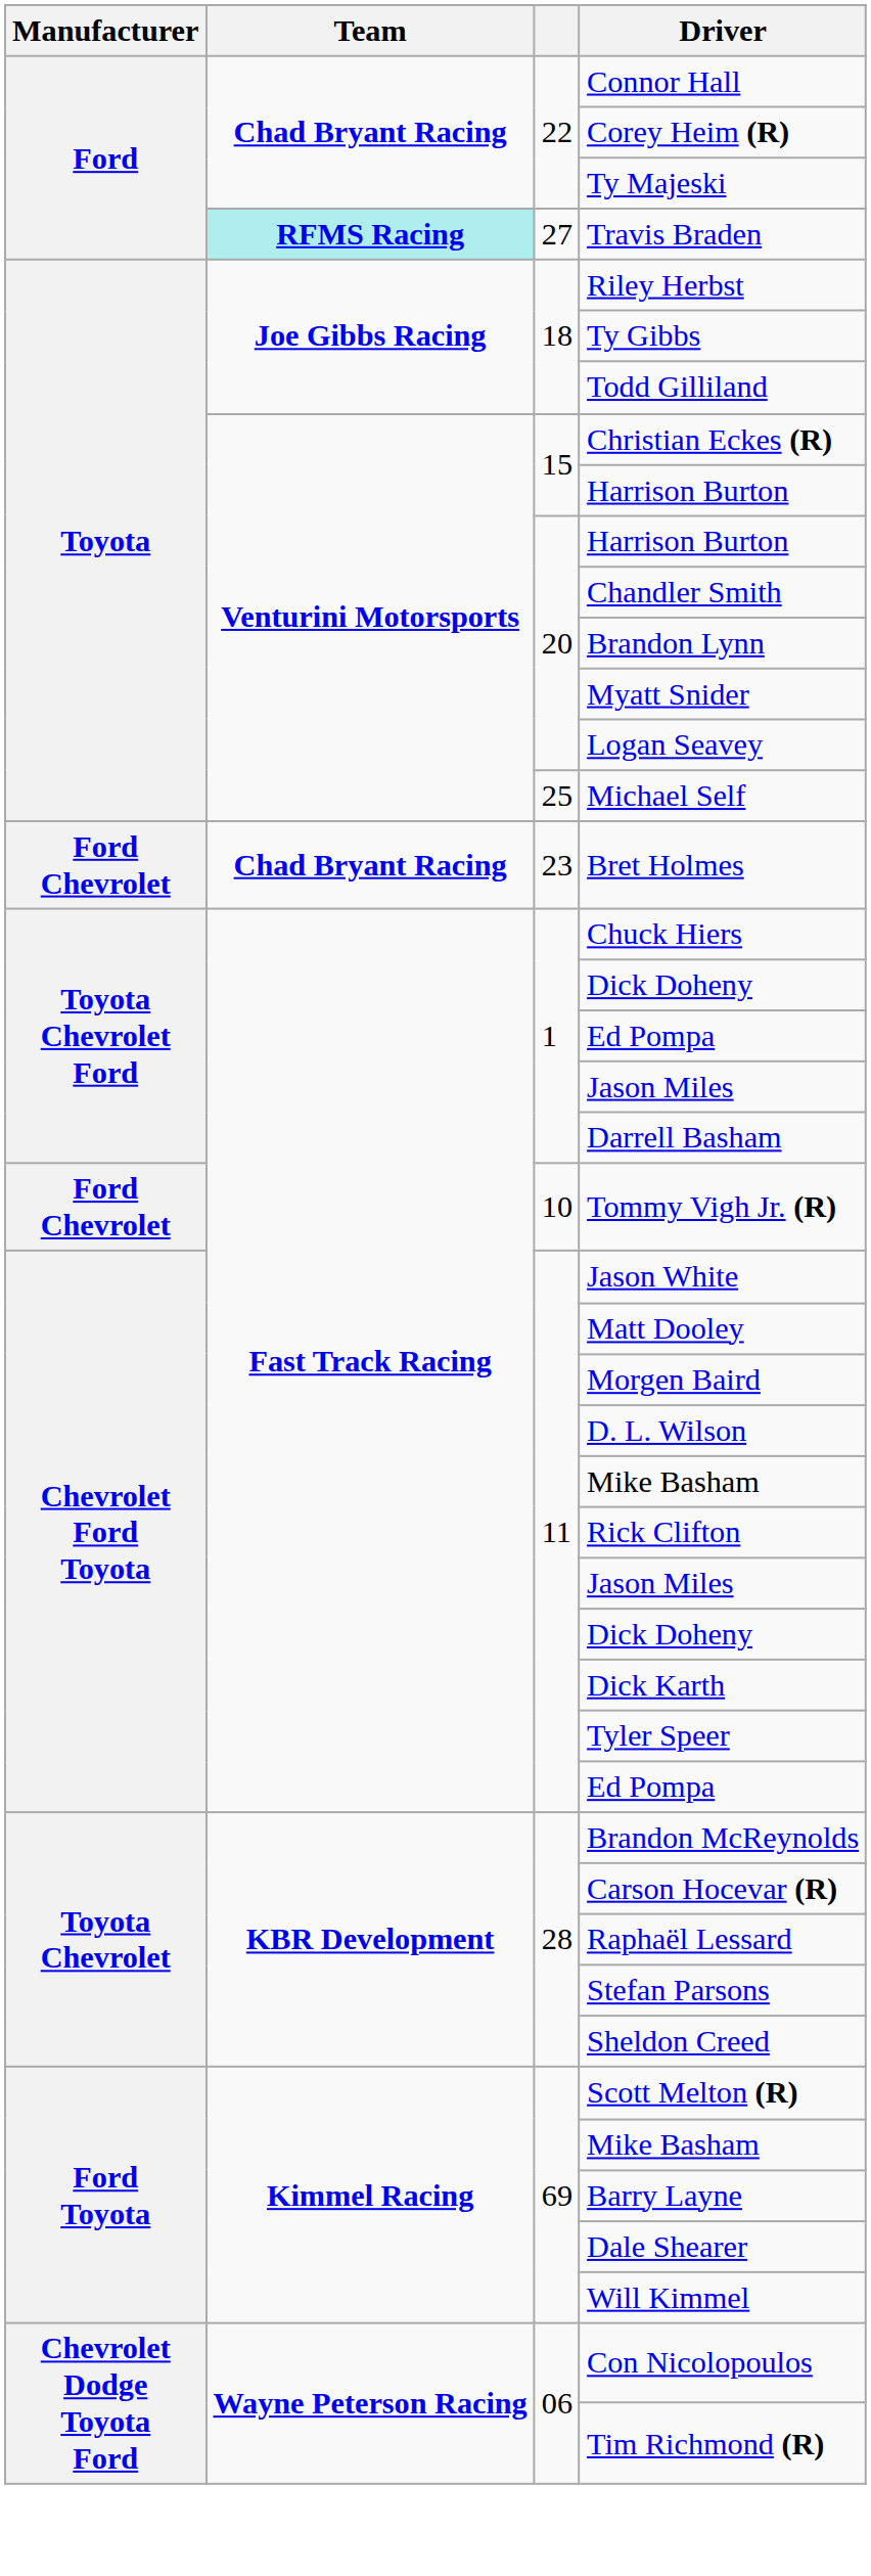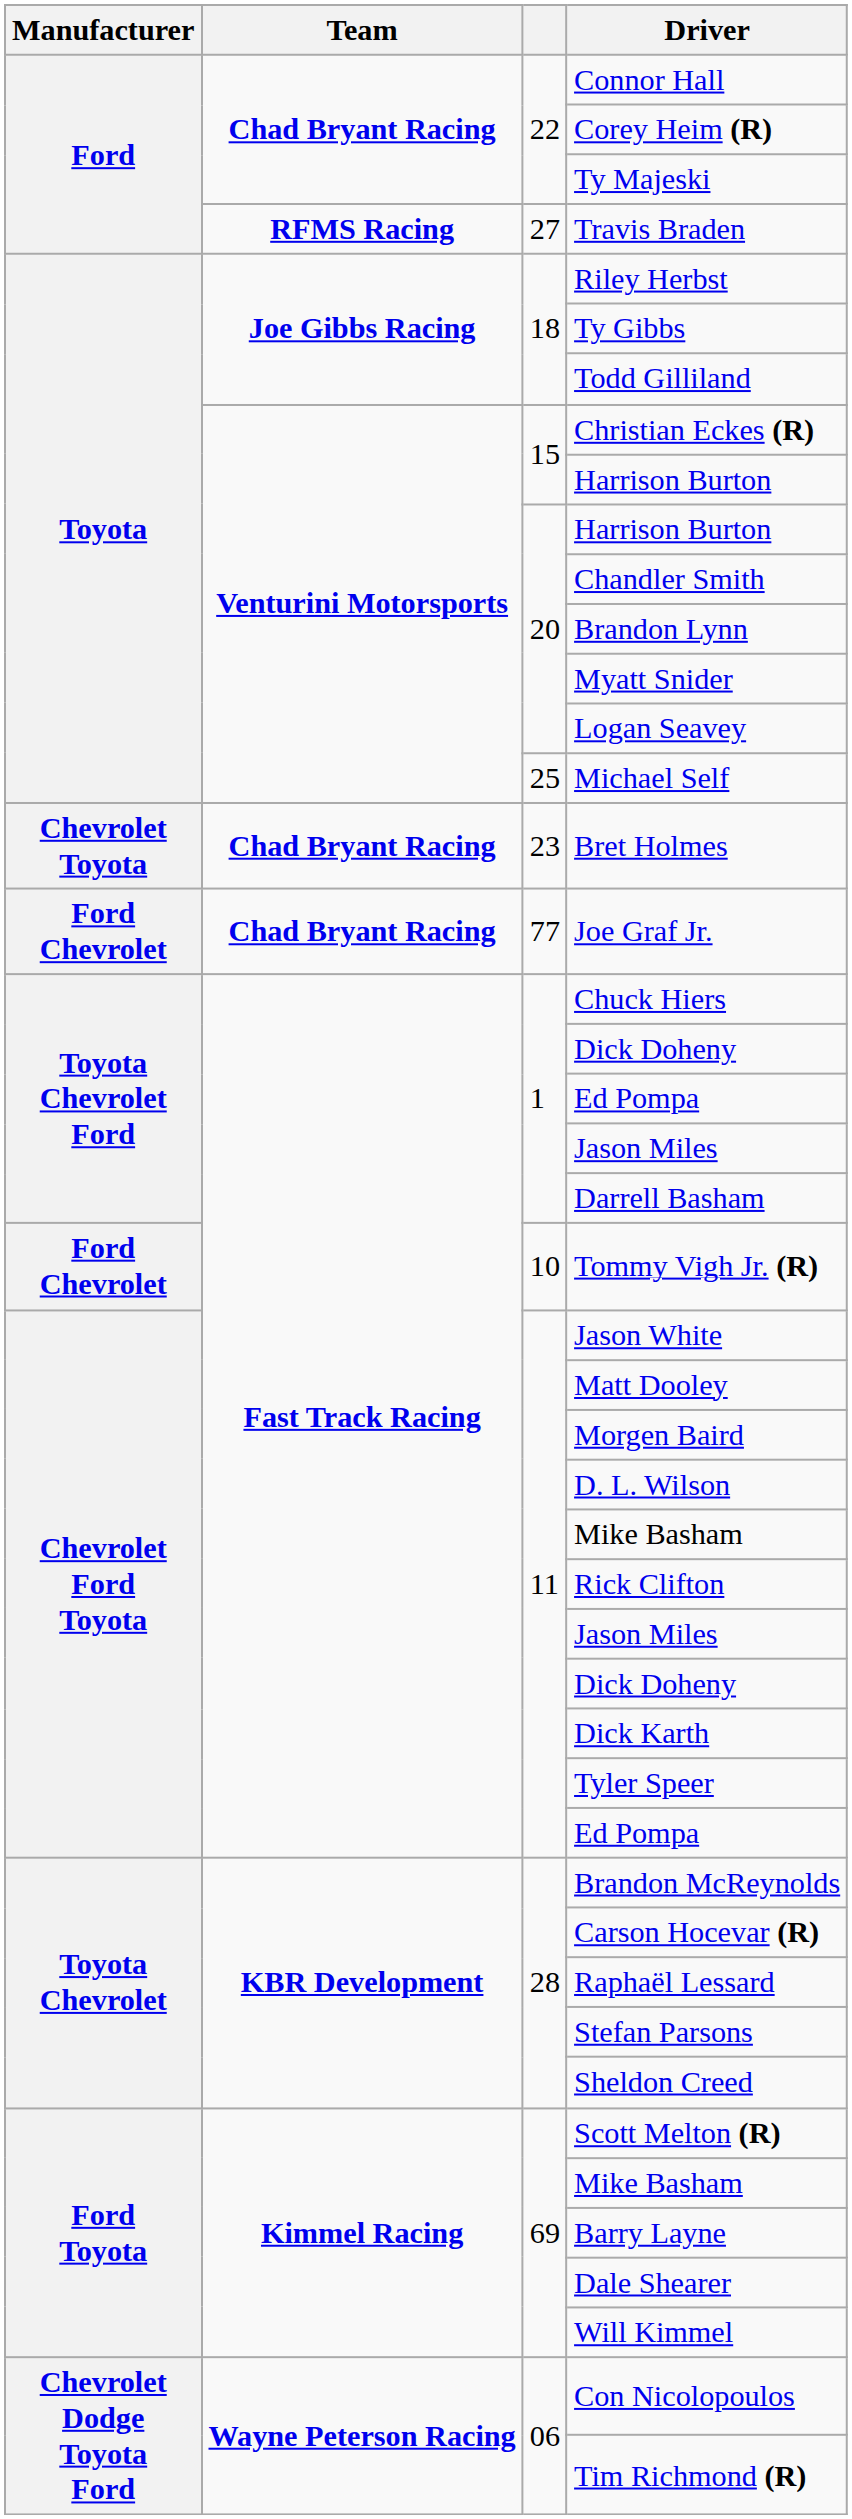 <table class="wikitable" style="font-size: 95%;">
 <tr>
 <th>Manufacturer</th>
 <th>Team</th>
 <th></th>
 <th>Driver</th>
 </tr>
 <tr>
 <th rowspan=4><a href='#'>Ford</a></th>
 <td rowspan=3  style="text-align:center;"><strong><a href='#'>Chad Bryant Racing</a></strong></td>
 <td rowspan=3>22</td>
 <td><a href='#'>Connor Hall</a> <small></small></td>
 </tr>
 <tr>
 <td><a href='#'>Corey Heim</a> <strong>(R)</strong> <small></small></td>
 </tr>
 <tr>
 <td><a href='#'>Ty Majeski</a> <small></small></td>
 </tr>
 <tr>
-<td style="background: paleturquoise; text-align:center;"><strong><a href='#'>RFMS Racing</a></strong></td>
+<td style="text-align:center;"><strong><a href='#'>RFMS Racing</a></strong></td>
 <td>27</td>
 <td><a href='#'>Travis Braden</a></td>
 </tr>
 <tr>
 <th rowspan=11><a href='#'>Toyota</a></th>
 <td rowspan=3 style="text-align:center;"><strong><a href='#'>Joe Gibbs Racing</a></strong></td>
 <td rowspan=3>18</td>
 <td><a href='#'>Riley Herbst</a> <small></small></td>
 </tr>
 <tr>
 <td><a href='#'>Ty Gibbs</a> <small></small></td>
 </tr>
 <tr>
 <td><a href='#'>Todd Gilliland</a> <small></small></td>
 </tr>
 <tr>
 <td rowspan=8 style="text-align:center;"><strong><a href='#'>Venturini Motorsports</a></strong></td>
 <td rowspan=2>15</td>
 <td><a href='#'>Christian Eckes</a> <strong>(R)</strong> <small></small></td>
 </tr>
 <tr>
 <td><a href='#'>Harrison Burton</a> <small></small></td>
 </tr>
 <tr>
 <td rowspan=5>20</td>
 <td><a href='#'>Harrison Burton</a> <small></small></td>
 </tr>
 <tr>
 <td><a href='#'>Chandler Smith</a> <small></small></td>
 </tr>
 <tr>
 <td><a href='#'>Brandon Lynn</a> <small></small></td>
 </tr>
 <tr>
 <td><a href='#'>Myatt Snider</a> <small></small></td>
 </tr>
 <tr>
 <td><a href='#'>Logan Seavey</a> <small></small></td>
 </tr>
 <tr>
 <td>25</td>
 <td><a href='#'>Michael Self</a></td>
 </tr>
 <tr>
-<th><a href='#'>Ford</a> <small></small> <br> <a href='#'>Chevrolet</a> <small></small></th>
+<th><a href='#'>Chevrolet</a> <small></small> <br> <a href='#'>Toyota</a> <small></small></th>
 <td style="text-align:center;"><strong><a href='#'>Chad Bryant Racing</a></strong></td>
 <td>23</td>
 <td><a href='#'>Bret Holmes</a></td>
+</tr>
+<tr>
+<th><a href='#'>Ford</a> <small></small> <br> <a href='#'>Chevrolet</a> <small></small></th>
+<td style="text-align:center;"><strong><a href='#'>Chad Bryant Racing</a></strong></td>
+<td>77</td>
+<td><a href='#'>Joe Graf Jr.</a></td>
 </tr>
 <tr>
 <th rowspan=5><a href='#'>Toyota</a> <small></small> <br> <a href='#'>Chevrolet</a> <small></small> <br> <a href='#'>Ford</a> <small></small></th>
 <td rowspan=17 style="text-align:center;"><strong><a href='#'>Fast Track Racing</a></strong></td>
 <td rowspan=5>1</td>
 <td><a href='#'>Chuck Hiers</a> <small></small></td>
 </tr>
 <tr>
 <td><a href='#'>Dick Doheny</a> <small></small></td>
 </tr>
 <tr>
 <td><a href='#'>Ed Pompa</a> <small></small></td>
 </tr>
 <tr>
 <td><a href='#'>Jason Miles</a> <small></small></td>
 </tr>
 <tr>
 <td><a href='#'>Darrell Basham</a> <small></small></td>
 </tr>
 <tr>
 <th><a href='#'>Ford</a> <small></small> <br> <a href='#'>Chevrolet</a> <small></small></th>
 <td>10</td>
 <td><a href='#'>Tommy Vigh Jr.</a> <strong>(R)</strong></td>
 </tr>
 <tr>
 <th rowspan=11><a href='#'>Chevrolet</a> <small></small> <br> <a href='#'>Ford</a> <small></small> <br> <a href='#'>Toyota</a> <small></small></th>
 <td rowspan=11>11</td>
 <td><a href='#'>Jason White</a> <small></small></td>
 </tr>
 <tr>
 <td><a href='#'>Matt Dooley</a> <small></small></td>
 </tr>
 <tr>
 <td><a href='#'>Morgen Baird</a> <small></small></td>
 </tr>
 <tr>
 <td><a href='#'>D. L. Wilson</a> <small></small></td>
 </tr>
 <tr>
 <td>Mike Basham <small></small></td>
 </tr>
 <tr>
 <td><a href='#'>Rick Clifton</a> <small></small></td>
 </tr>
 <tr>
 <td><a href='#'>Jason Miles</a> <small></small></td>
 </tr>
 <tr>
 <td><a href='#'>Dick Doheny</a> <small></small></td>
 </tr>
 <tr>
 <td><a href='#'>Dick Karth</a> <small></small></td>
 </tr>
 <tr>
 <td><a href='#'>Tyler Speer</a> <small></small></td>
 </tr>
 <tr>
 <td><a href='#'>Ed Pompa</a> <small></small></td>
 </tr>
 <tr>
 <th rowspan=5><a href='#'>Toyota</a> <small></small><br> <a href='#'>Chevrolet</a> <small></small></th>
 <td rowspan=5  style="text-align:center;"><strong><a href='#'>KBR Development</a></strong></td>
 <td rowspan=5>28</td>
 <td><a href='#'>Brandon McReynolds</a> <small></small></td>
 </tr>
 <tr>
 <td><a href='#'>Carson Hocevar</a> <strong>(R)</strong> <small></small></td>
 </tr>
 <tr>
 <td><a href='#'>Raphaël Lessard</a> <small></small></td>
 </tr>
 <tr>
 <td><a href='#'>Stefan Parsons</a> <small></small></td>
 </tr>
 <tr>
 <td><a href='#'>Sheldon Creed</a> <small></small></td>
 </tr>
 <tr>
 <th rowspan=5><a href='#'>Ford</a> <small></small> <br> <a href='#'>Toyota</a> <small></small></th>
 <td rowspan=5 style="text-align:center;"><strong><a href='#'>Kimmel Racing</a></strong></td>
 <td rowspan=5>69</td>
 <td><a href='#'>Scott Melton</a> <strong>(R)</strong> <small></small></td>
 </tr>
 <tr>
 <td><a href='#'>Mike Basham</a> <small></small></td>
 </tr>
 <tr>
 <td><a href='#'>Barry Layne</a> <small></small></td>
 </tr>
 <tr>
 <td><a href='#'>Dale Shearer</a> <small></small></td>
 </tr>
 <tr>
 <td><a href='#'>Will Kimmel</a> <small></small></td>
 </tr>
 <tr>
 <th rowspan=2><a href='#'>Chevrolet</a> <small></small> <br> <a href='#'>Dodge</a> <small></small> <br> <a href='#'>Toyota</a> <small></small> <br> <a href='#'>Ford</a> <small></small></th>
 <td rowspan=2 style="text-align:center;"><strong><a href='#'>Wayne Peterson Racing</a></strong></td>
 <td rowspan=2>06</td>
 <td><a href='#'>Con Nicolopoulos</a> <small></small></td>
 </tr>
 <tr>
 <td><a href='#'>Tim Richmond</a> <strong>(R)</strong> <small></small></td>
 </tr>
 </table>
